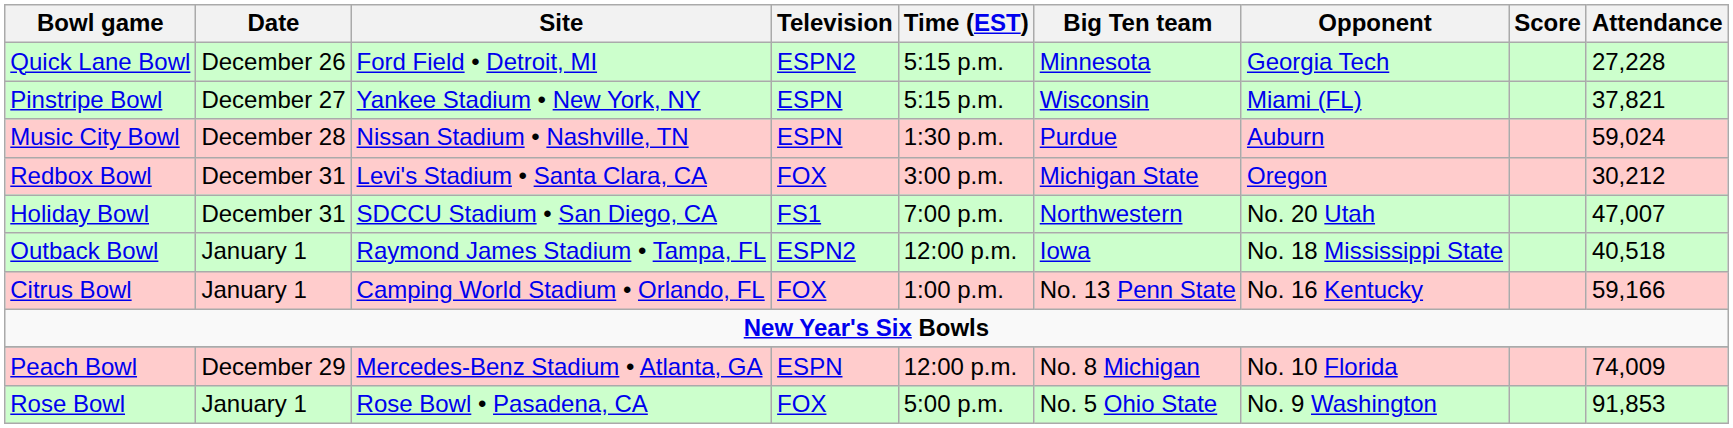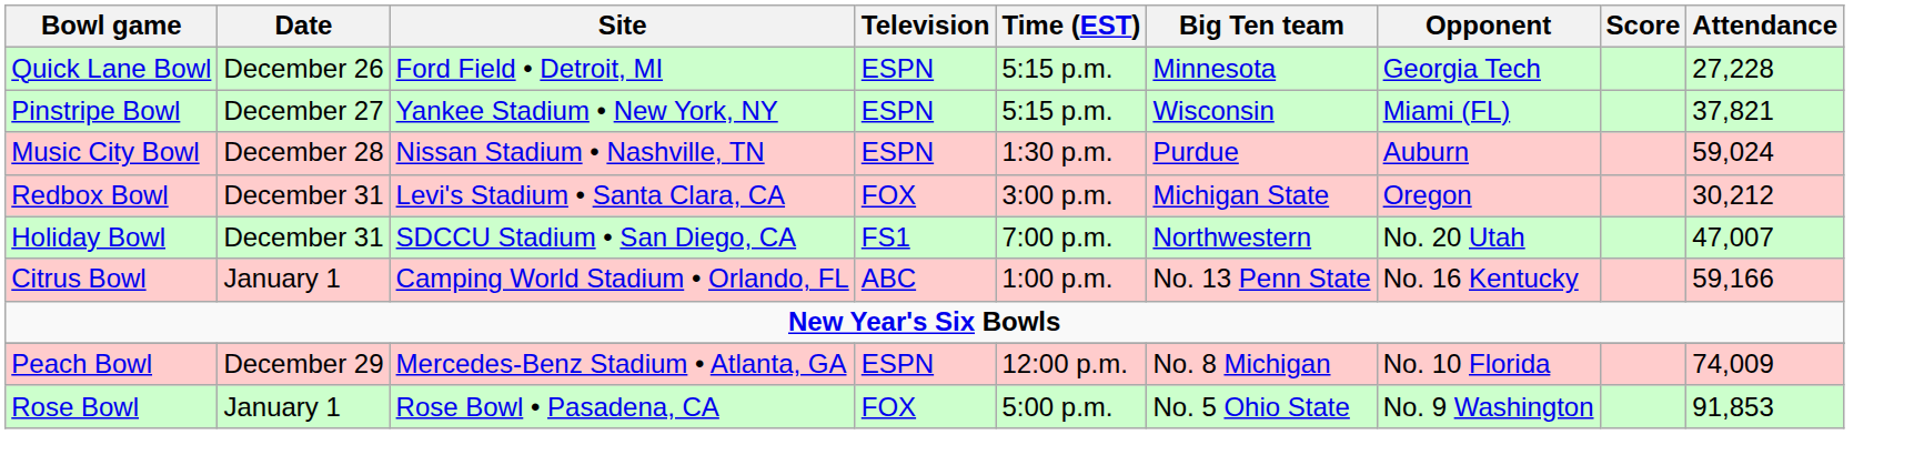 <table class="wikitable">
 <tr>
 <th>Bowl game</th>
 <th>Date</th>
 <th>Site</th>
 <th>Television</th>
 <th>Time (<a href='#'>EST</a>)</th>
 <th>Big Ten team</th>
 <th>Opponent</th>
 <th>Score</th>
 <th>Attendance</th>
 </tr>
 <tr bgcolor="#ccffcc">
 <td><a href='#'>Quick Lane Bowl</a></td>
 <td>December 26</td>
 <td><a href='#'>Ford Field</a> • <a href='#'>Detroit, MI</a></td>
-<td><a href='#'>ESPN2</a></td>
+<td><a href='#'>ESPN</a></td>
 <td>5:15 p.m.</td>
 <td><a href='#'>Minnesota</a></td>
 <td><a href='#'>Georgia Tech</a></td>
 <td></td>
 <td>27,228</td>
 </tr>
 <tr bgcolor="#ccffcc">
 <td><a href='#'>Pinstripe Bowl</a></td>
 <td>December 27</td>
 <td><a href='#'>Yankee Stadium</a> • <a href='#'>New York, NY</a></td>
 <td><a href='#'>ESPN</a></td>
 <td>5:15 p.m.</td>
 <td><a href='#'>Wisconsin</a></td>
 <td><a href='#'>Miami (FL)</a></td>
 <td></td>
 <td>37,821</td>
 </tr>
 <tr bgcolor="#ffcccc">
 <td><a href='#'>Music City Bowl</a></td>
 <td>December 28</td>
 <td><a href='#'>Nissan Stadium</a> • <a href='#'>Nashville, TN</a></td>
 <td><a href='#'>ESPN</a></td>
 <td>1:30 p.m.</td>
 <td><a href='#'>Purdue</a></td>
 <td><a href='#'>Auburn</a></td>
 <td></td>
 <td>59,024</td>
 </tr>
 <tr bgcolor="#ffcccc">
 <td><a href='#'>Redbox Bowl</a></td>
 <td>December 31</td>
 <td><a href='#'>Levi's Stadium</a> • <a href='#'>Santa Clara, CA</a></td>
 <td><a href='#'>FOX</a></td>
 <td>3:00 p.m.</td>
 <td><a href='#'>Michigan State</a></td>
 <td><a href='#'>Oregon</a></td>
 <td></td>
 <td>30,212</td>
 </tr>
 <tr bgcolor="#ccffcc">
 <td><a href='#'>Holiday Bowl</a></td>
 <td>December 31</td>
 <td><a href='#'>SDCCU Stadium</a> • <a href='#'>San Diego, CA</a></td>
 <td><a href='#'>FS1</a></td>
 <td>7:00 p.m.</td>
 <td><a href='#'>Northwestern</a></td>
 <td>No. 20 <a href='#'>Utah</a></td>
 <td></td>
 <td>47,007</td>
 </tr>
-<tr bgcolor="ccffcc">
-<td><a href='#'>Outback Bowl</a></td>
-<td>January 1</td>
-<td><a href='#'>Raymond James Stadium</a> • <a href='#'>Tampa, FL</a></td>
-<td><a href='#'>ESPN2</a></td>
-<td>12:00 p.m.</td>
-<td><a href='#'>Iowa</a></td>
-<td>No. 18 <a href='#'>Mississippi State</a></td>
-<td></td>
-<td>40,518</td>
-</tr>
 <tr bgcolor="ffcccc">
 <td><a href='#'>Citrus Bowl</a></td>
 <td>January 1</td>
 <td><a href='#'>Camping World Stadium</a> • <a href='#'>Orlando, FL</a></td>
-<td><a href='#'>FOX</a></td>
+<td><a href='#'>ABC</a></td>
 <td>1:00 p.m.</td>
 <td>No. 13 <a href='#'>Penn State</a></td>
 <td>No. 16 <a href='#'>Kentucky</a></td>
 <td></td>
 <td>59,166</td>
 </tr>
 <tr>
 <td colspan="9" style="text-align:center;"><strong><a href='#'>New Year's Six</a> Bowls</strong></td>
 </tr>
 <tr>
 </tr>
 <tr bgcolor="#ffcccc">
 <td><a href='#'>Peach Bowl</a></td>
 <td>December 29</td>
 <td><a href='#'>Mercedes-Benz Stadium</a> • <a href='#'>Atlanta, GA</a></td>
 <td><a href='#'>ESPN</a></td>
 <td>12:00 p.m.</td>
 <td>No. 8 <a href='#'>Michigan</a></td>
 <td>No. 10 <a href='#'>Florida</a></td>
 <td></td>
 <td>74,009</td>
 </tr>
 <tr bgcolor="ccffcc">
 <td><a href='#'>Rose Bowl</a></td>
 <td>January 1</td>
 <td><a href='#'>Rose Bowl</a> • <a href='#'>Pasadena, CA</a></td>
 <td><a href='#'>FOX</a></td>
 <td>5:00 p.m.</td>
 <td>No. 5 <a href='#'>Ohio State</a></td>
 <td>No. 9 <a href='#'>Washington</a></td>
 <td></td>
 <td>91,853</td>
 </tr>
 </table>
